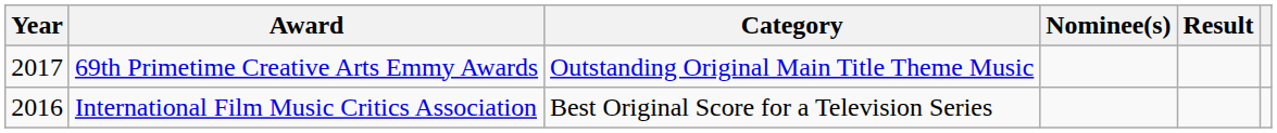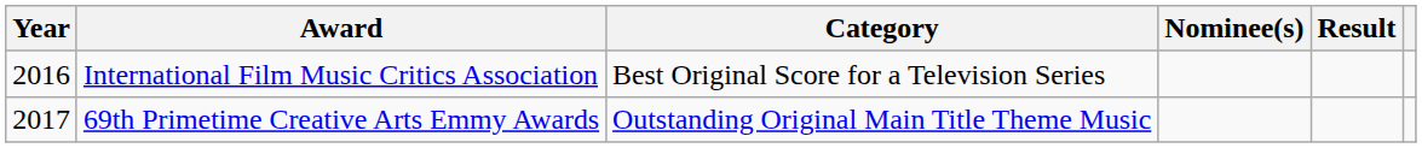 <table class="wikitable sortable plainrowheaders">
 <tr>
 <th>Year</th>
 <th>Award</th>
 <th>Category</th>
 <th>Nominee(s)</th>
 <th>Result</th>
 <th class="unsortable"></th>
 </tr>
 <tr>
+<td>2016</td>
+<td scope="row"><a href='#'>International Film Music Critics Association</a></td>
+<td scope="row">Best Original Score for a Television Series</td>
+<td scope="row"></td>
+<td></td>
+<td></td>
+</tr>
+<tr>
 <td>2017</td>
 <td scope="row"><a href='#'>69th Primetime Creative Arts Emmy Awards</a></td>
 <td scope="row"><a href='#'>Outstanding Original Main Title Theme Music</a></td>
 <td scope="row"></td>
 <td></td>
 <td></td>
 </tr>
-<tr>
-<td>2016</td>
-<td scope="row"><a href='#'>International Film Music Critics Association</a></td>
-<td scope="row">Best Original Score for a Television Series</td>
-<td scope="row"></td>
-<td></td>
-<td></td>
-</tr>
 </table>
